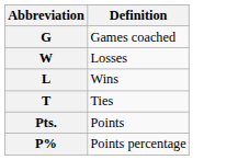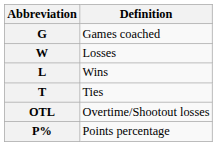 <table class="wikitable">
 <tr>
 <th scope="col">Abbreviation</th>
 <th scope="col">Definition</th>
 </tr>
 <tr>
 <th scope="row">G</th>
 <td>Games coached</td>
 </tr>
 <tr>
 <th scope="row">W</th>
 <td>Losses</td>
 </tr>
 <tr>
 <th scope="row">L</th>
 <td>Wins</td>
 </tr>
 <tr>
 <th scope="row">T</th>
 <td>Ties</td>
 </tr>
 <tr>
-<th scope="row">Pts.</th>
-<td>Points</td>
+<th scope="row">OTL</th>
+<td>Overtime/Shootout losses</td>
 </tr>
 <tr>
 <th scope="row">P%</th>
 <td>Points percentage</td>
 </tr>
 </table>
